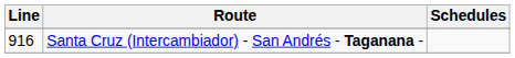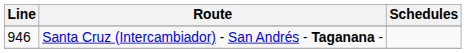 <table class="wikitable">
 <tr>
 <th>Line</th>
 <th>Route</th>
 <th>Schedules</th>
 </tr>
 <tr>
 </tr>
 <tr>
-<td>916</td>
+<td>946</td>
 <td><a href='#'>Santa Cruz (Intercambiador)</a> - <a href='#'>San Andrés</a> - <strong>Taganana</strong> - </td>
 <td></td>
 </tr>
 <tr>
 </tr>
 </table>
